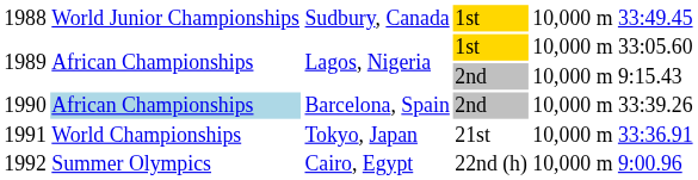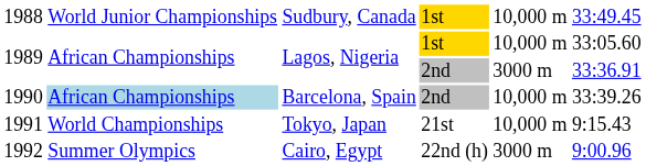 <table>
 <tr>
 <td>1988</td>
 <td><a href='#'>World Junior Championships</a></td>
 <td><a href='#'>Sudbury</a>, <a href='#'>Canada</a></td>
 <td bgcolor=gold>1st</td>
 <td>10,000 m</td>
 <td><a href='#'>33:49.45</a></td>
 </tr>
 <tr>
 <td rowspan=2>1989</td>
 <td rowspan=2><a href='#'>African Championships</a></td>
 <td rowspan=2><a href='#'>Lagos</a>, <a href='#'>Nigeria</a></td>
 <td bgcolor=gold>1st</td>
 <td>10,000 m</td>
 <td>33:05.60</td>
 </tr>
 <tr>
 <td bgcolor=silver>2nd</td>
-<td>10,000 m</td>
-<td>9:15.43</td>
+<td>3000 m</td>
+<td><a href='#'>33:36.91</a></td>
 </tr>
 <tr>
 <td>1990</td>
 <td style="background: lightblue;"><a href='#'>African Championships</a></td>
 <td><a href='#'>Barcelona</a>, <a href='#'>Spain</a></td>
 <td bgcolor=silver>2nd</td>
 <td>10,000 m</td>
 <td>33:39.26</td>
 </tr>
 <tr>
 <td>1991</td>
 <td><a href='#'>World Championships</a></td>
 <td><a href='#'>Tokyo</a>, <a href='#'>Japan</a></td>
 <td>21st</td>
 <td>10,000 m</td>
-<td><a href='#'>33:36.91</a></td>
+<td>9:15.43</td>
 </tr>
 <tr>
 <td>1992</td>
 <td><a href='#'>Summer Olympics</a></td>
 <td><a href='#'>Cairo</a>, <a href='#'>Egypt</a></td>
 <td>22nd (h)</td>
-<td>10,000 m</td>
+<td>3000 m</td>
 <td><a href='#'>9:00.96</a></td>
 </tr>
 <tr>
 </tr>
 </table>
